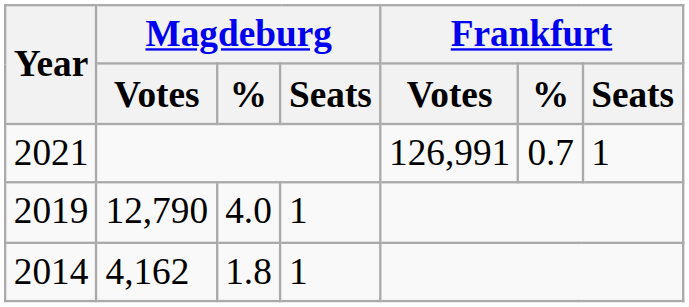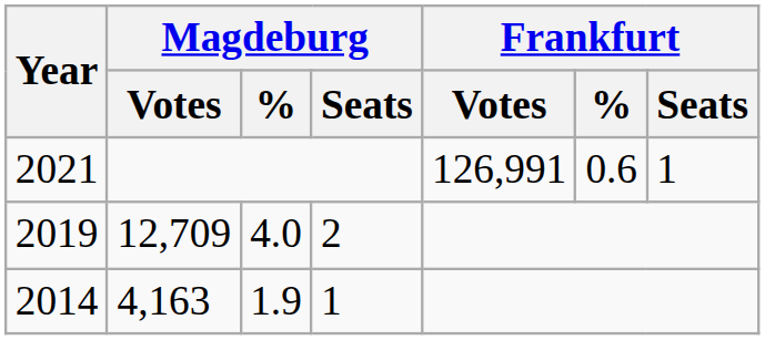 <table class="wikitable">
 <tr>
 <th rowspan="2">Year</th>
 <th colspan="3"><a href='#'>Magdeburg</a></th>
 <th colspan="3"><a href='#'>Frankfurt</a></th>
 </tr>
 <tr>
 <th>Votes</th>
 <th>%</th>
 <th>Seats</th>
 <th>Votes</th>
 <th>%</th>
 <th>Seats</th>
 </tr>
 <tr>
 <td>2021</td>
 <td colspan="3"></td>
 <td>126,991</td>
-<td>0.7</td>
+<td>0.6</td>
 <td>1</td>
 </tr>
 <tr>
 <td>2019</td>
-<td>12,790</td>
+<td>12,709</td>
 <td>4.0</td>
-<td>1</td>
+<td>2</td>
 <td colspan="3"></td>
 </tr>
 <tr>
 <td>2014</td>
-<td>4,162</td>
-<td>1.8</td>
+<td>4,163</td>
+<td>1.9</td>
 <td>1</td>
 <td colspan="3"></td>
 </tr>
 </table>
